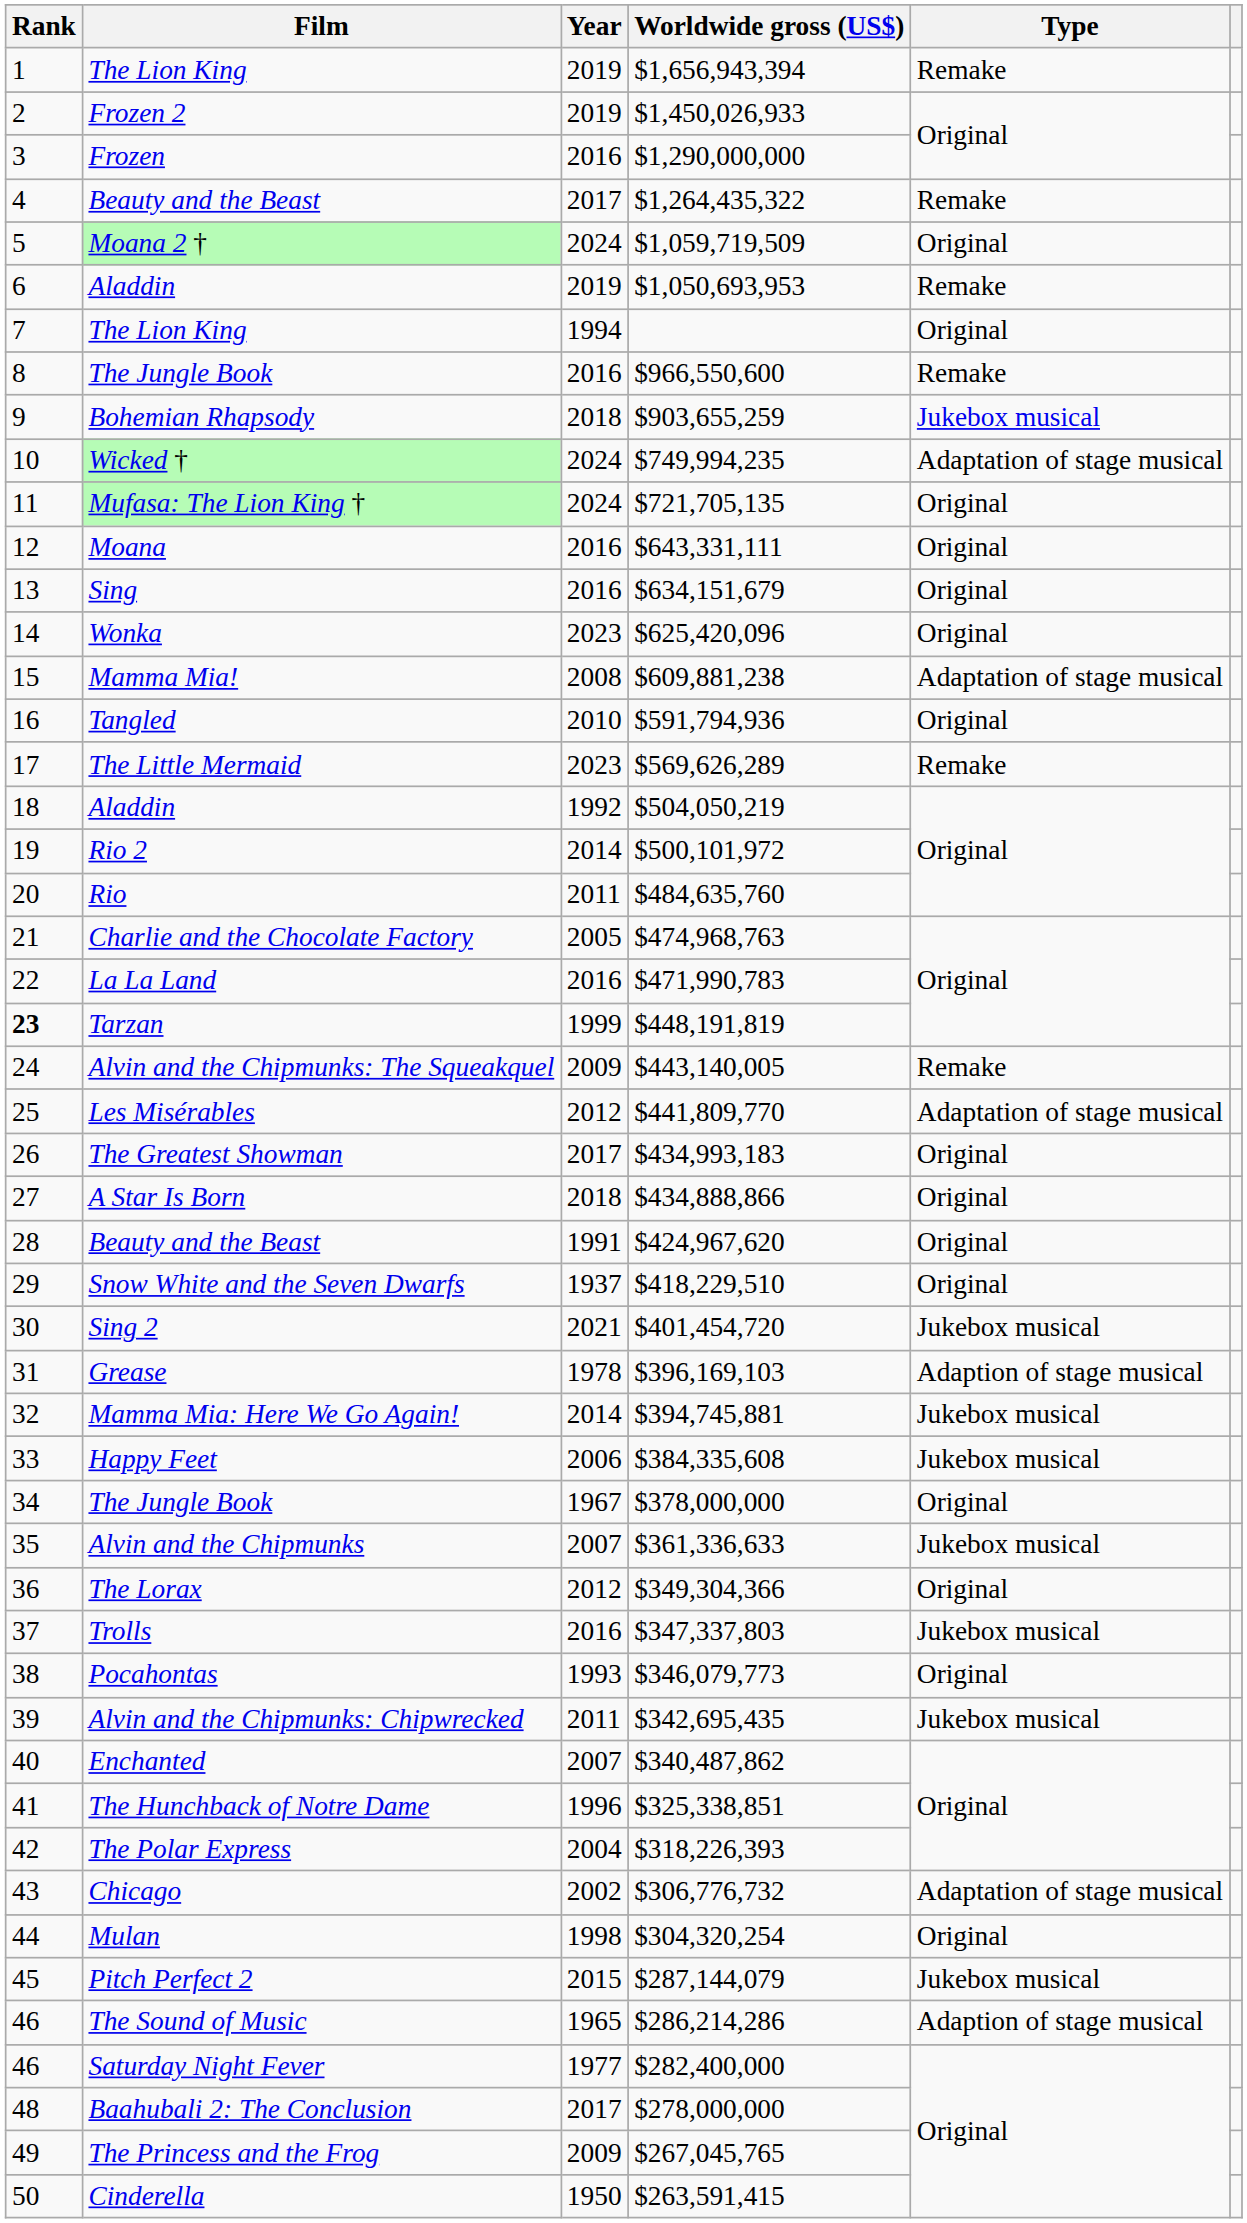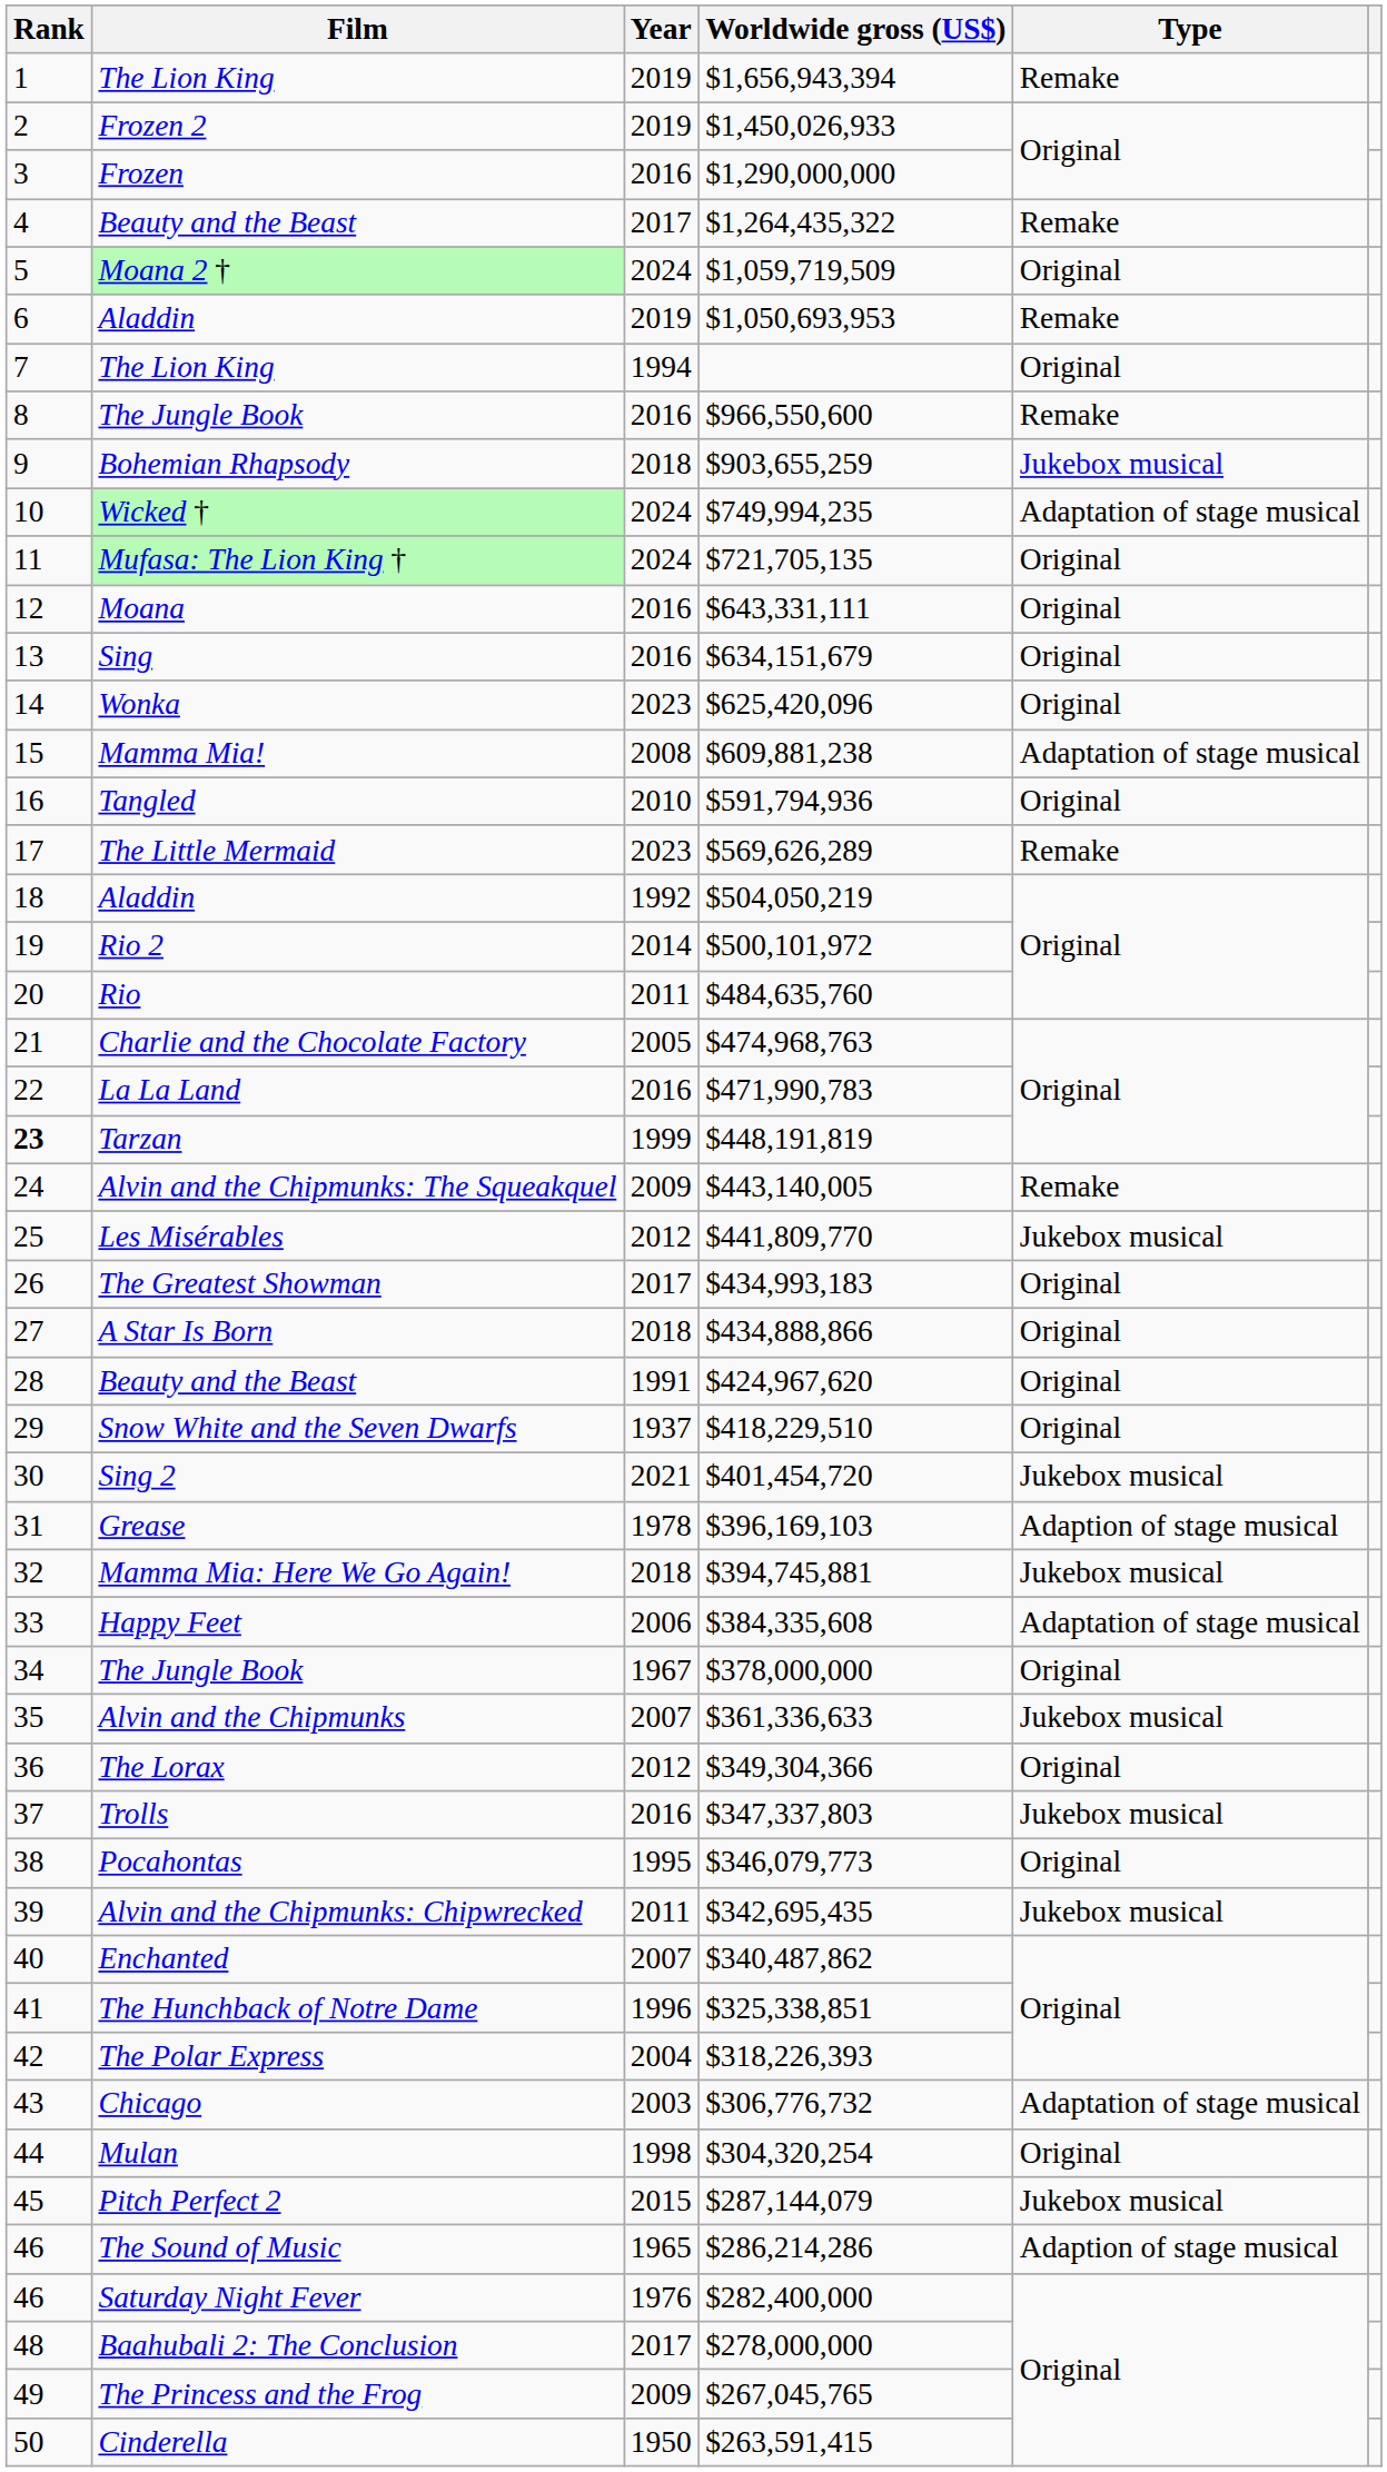 <table class="wikitable sortable" style="margin:auto; margin:auto;">
 <tr>
 <th>Rank</th>
 <th>Film</th>
 <th>Year</th>
 <th>Worldwide gross (<a href='#'>US$</a>)</th>
 <th>Type</th>
 <th></th>
 </tr>
 <tr>
 <td>1</td>
 <td><em><a href='#'>The Lion King</a></em></td>
 <td>2019</td>
 <td>$1,656,943,394</td>
 <td>Remake </td>
 <td></td>
 </tr>
 <tr>
 <td>2</td>
 <td><em><a href='#'>Frozen 2</a></em></td>
 <td>2019</td>
 <td>$1,450,026,933</td>
 <td scope="row" rowspan="2">Original</td>
 <td></td>
 </tr>
 <tr>
 <td>3</td>
 <td><em><a href='#'>Frozen</a></em></td>
 <td>2016</td>
 <td>$1,290,000,000</td>
 <td></td>
 </tr>
 <tr>
 <td>4</td>
 <td><em><a href='#'>Beauty and the Beast</a></em></td>
 <td>2017</td>
 <td>$1,264,435,322</td>
 <td>Remake</td>
 <td></td>
 </tr>
 <tr>
 <td>5</td>
 <td style="background:#b6fcb6;"><em><a href='#'>Moana 2</a></em> †</td>
 <td>2024</td>
 <td>$1,059,719,509</td>
 <td>Original</td>
 <td></td>
 </tr>
 <tr>
 <td>6</td>
 <td><em><a href='#'>Aladdin</a></em></td>
 <td>2019</td>
 <td>$1,050,693,953</td>
 <td>Remake</td>
 <td></td>
 </tr>
 <tr>
 <td>7</td>
 <td><em><a href='#'>The Lion King</a></em></td>
 <td>1994</td>
 <td></td>
 <td>Original</td>
 <td></td>
 </tr>
 <tr>
 <td>8</td>
 <td><em><a href='#'>The Jungle Book</a></em></td>
 <td>2016</td>
 <td>$966,550,600</td>
 <td>Remake</td>
 <td></td>
 </tr>
 <tr>
 <td>9</td>
 <td><em><a href='#'>Bohemian Rhapsody</a></em></td>
 <td>2018</td>
 <td>$903,655,259</td>
 <td><a href='#'>Jukebox musical</a></td>
 <td></td>
 </tr>
 <tr>
 <td>10</td>
 <td style="background:#b6fcb6;"><em><a href='#'>Wicked</a></em> †</td>
 <td>2024</td>
 <td>$749,994,235</td>
 <td>Adaptation of stage musical</td>
 <td></td>
 </tr>
 <tr>
 <td>11</td>
 <td style="background:#b6fcb6;"><em><a href='#'>Mufasa: The Lion King</a></em> †</td>
 <td>2024</td>
 <td>$721,705,135</td>
 <td>Original</td>
 <td></td>
 </tr>
 <tr>
 <td>12</td>
 <td><em><a href='#'>Moana</a></em></td>
 <td>2016</td>
 <td>$643,331,111</td>
 <td>Original</td>
 <td></td>
 </tr>
 <tr>
 <td>13</td>
 <td><em><a href='#'>Sing</a></em></td>
 <td>2016</td>
 <td>$634,151,679</td>
 <td>Original</td>
 <td></td>
 </tr>
 <tr>
 <td>14</td>
 <td><em><a href='#'>Wonka</a></em></td>
 <td>2023</td>
 <td>$625,420,096</td>
 <td rowspan="1">Original</td>
 <td></td>
 </tr>
 <tr>
 <td>15</td>
 <td><em><a href='#'>Mamma Mia!</a></em></td>
 <td>2008</td>
 <td>$609,881,238</td>
 <td>Adaptation of stage musical</td>
 <td></td>
 </tr>
 <tr>
 <td>16</td>
 <td><em><a href='#'>Tangled</a></em></td>
 <td>2010</td>
 <td>$591,794,936</td>
 <td>Original</td>
 <td></td>
 </tr>
 <tr>
 <td>17</td>
 <td><em><a href='#'>The Little Mermaid</a></em></td>
 <td>2023</td>
 <td>$569,626,289</td>
 <td>Remake</td>
 <td></td>
 </tr>
 <tr>
 <td>18</td>
 <td><em><a href='#'>Aladdin</a></em></td>
 <td>1992</td>
 <td>$504,050,219</td>
 <td rowspan="3">Original</td>
 <td></td>
 </tr>
 <tr>
 <td>19</td>
 <td><em><a href='#'>Rio 2</a></em></td>
 <td>2014</td>
 <td>$500,101,972</td>
 <td></td>
 </tr>
 <tr>
 <td>20</td>
 <td><em><a href='#'>Rio</a></em></td>
 <td>2011</td>
 <td>$484,635,760</td>
 <td></td>
 </tr>
 <tr>
 <td>21</td>
 <td><em><a href='#'>Charlie and the Chocolate Factory</a></em></td>
 <td>2005</td>
 <td>$474,968,763</td>
 <td rowspan="3">Original</td>
 <td></td>
 </tr>
 <tr>
 <td>22</td>
 <td><em><a href='#'>La La Land</a></em></td>
 <td>2016</td>
 <td>$471,990,783</td>
 <td></td>
 </tr>
 <tr>
 <td><strong>23</strong></td>
 <td><em><a href='#'>Tarzan</a></em></td>
 <td>1999</td>
 <td>$448,191,819</td>
 <td></td>
 </tr>
 <tr>
 <td>24</td>
 <td><em><a href='#'>Alvin and the Chipmunks: The Squeakquel</a></em></td>
 <td>2009</td>
 <td>$443,140,005</td>
 <td>Remake</td>
 <td></td>
 </tr>
 <tr>
 <td>25</td>
 <td><em><a href='#'>Les Misérables</a></em></td>
 <td>2012</td>
 <td>$441,809,770</td>
-<td>Adaptation of stage musical </td>
+<td>Jukebox musical</td>
 <td></td>
 </tr>
 <tr>
 <td>26</td>
 <td><em><a href='#'>The Greatest Showman</a></em></td>
 <td>2017</td>
 <td>$434,993,183</td>
 <td>Original</td>
 <td></td>
 </tr>
 <tr>
 <td>27</td>
 <td><em><a href='#'>A Star Is Born</a></em></td>
 <td>2018</td>
 <td>$434,888,866</td>
 <td>Original</td>
 <td></td>
 </tr>
 <tr>
 <td>28</td>
 <td><em><a href='#'>Beauty and the Beast</a></em></td>
 <td>1991</td>
 <td>$424,967,620</td>
 <td>Original</td>
 <td></td>
 </tr>
 <tr>
 <td>29</td>
 <td><em><a href='#'>Snow White and the Seven Dwarfs</a></em></td>
 <td>1937</td>
 <td>$418,229,510</td>
 <td>Original</td>
 <td></td>
 </tr>
 <tr>
 <td>30</td>
 <td><em><a href='#'>Sing 2</a></em></td>
 <td>2021</td>
 <td>$401,454,720</td>
 <td>Jukebox musical</td>
 <td></td>
 </tr>
 <tr>
 <td>31</td>
 <td><a href='#'><em>Grease</em></a></td>
 <td>1978</td>
 <td>$396,169,103</td>
 <td>Adaption of stage musical</td>
 <td></td>
 </tr>
 <tr>
 <td>32</td>
 <td><em><a href='#'>Mamma Mia: Here We Go Again!</a></em></td>
-<td>2014</td>
+<td>2018</td>
 <td>$394,745,881</td>
 <td>Jukebox musical</td>
 <td></td>
 </tr>
 <tr>
 <td>33</td>
 <td><em><a href='#'>Happy Feet</a></em></td>
 <td>2006</td>
 <td>$384,335,608</td>
-<td>Jukebox musical</td>
+<td>Adaptation of stage musical </td>
 <td></td>
 </tr>
 <tr>
 <td>34</td>
 <td><em><a href='#'>The Jungle Book</a></em></td>
 <td>1967</td>
 <td>$378,000,000</td>
 <td>Original</td>
 <td></td>
 </tr>
 <tr>
 <td>35</td>
 <td><em><a href='#'>Alvin and the Chipmunks</a></em></td>
 <td>2007</td>
 <td>$361,336,633</td>
 <td>Jukebox musical</td>
 <td></td>
 </tr>
 <tr>
 <td>36</td>
 <td><em><a href='#'>The Lorax</a></em></td>
 <td>2012</td>
 <td>$349,304,366</td>
 <td>Original</td>
 <td></td>
 </tr>
 <tr>
 <td>37</td>
 <td><em><a href='#'>Trolls</a></em></td>
 <td>2016</td>
 <td>$347,337,803</td>
 <td>Jukebox musical</td>
 <td></td>
 </tr>
 <tr>
 <td>38</td>
 <td><em><a href='#'>Pocahontas</a></em></td>
-<td>1993</td>
+<td>1995</td>
 <td>$346,079,773</td>
 <td>Original</td>
 <td></td>
 </tr>
 <tr>
 <td>39</td>
 <td><em><a href='#'>Alvin and the Chipmunks: Chipwrecked</a></em></td>
 <td>2011</td>
 <td>$342,695,435</td>
 <td>Jukebox musical</td>
 <td></td>
 </tr>
 <tr>
 <td>40</td>
 <td><em><a href='#'>Enchanted</a></em></td>
 <td>2007</td>
 <td>$340,487,862</td>
 <td scope="row" rowspan="3">Original</td>
 <td></td>
 </tr>
 <tr>
 <td>41</td>
 <td><em><a href='#'>The Hunchback of Notre Dame</a></em></td>
 <td>1996</td>
 <td>$325,338,851</td>
 <td></td>
 </tr>
 <tr>
 <td>42</td>
 <td><em><a href='#'>The Polar Express</a></em></td>
 <td>2004</td>
 <td>$318,226,393</td>
 <td></td>
 </tr>
 <tr>
 <td>43</td>
 <td><em><a href='#'>Chicago</a></em></td>
-<td>2002</td>
+<td>2003</td>
 <td>$306,776,732</td>
 <td>Adaptation of stage musical</td>
 <td></td>
 </tr>
 <tr>
 <td>44</td>
 <td><em><a href='#'>Mulan</a></em></td>
 <td>1998</td>
 <td>$304,320,254</td>
 <td>Original</td>
 <td></td>
 </tr>
 <tr>
 <td>45</td>
 <td><em><a href='#'>Pitch Perfect 2</a></em></td>
 <td>2015</td>
 <td>$287,144,079</td>
 <td>Jukebox musical</td>
 <td></td>
 </tr>
 <tr>
 <td>46</td>
 <td><em><a href='#'>The Sound of Music</a></em></td>
 <td>1965</td>
 <td>$286,214,286</td>
 <td>Adaption of stage musical</td>
 <td></td>
 </tr>
 <tr>
 <td>46</td>
 <td><em><a href='#'>Saturday Night Fever</a></em></td>
-<td>1977</td>
+<td>1976</td>
 <td>$282,400,000</td>
 <td scope="row" rowspan="7">Original</td>
 <td></td>
 </tr>
 <tr>
 <td>48</td>
 <td><em><a href='#'>Baahubali 2: The Conclusion</a></em></td>
 <td>2017</td>
 <td>$278,000,000</td>
 <td></td>
 </tr>
 <tr>
 <td>49</td>
 <td><em><a href='#'>The Princess and the Frog</a></em></td>
 <td>2009</td>
 <td>$267,045,765</td>
 <td></td>
 </tr>
 <tr>
 <td>50</td>
 <td><em><a href='#'>Cinderella</a></em></td>
 <td>1950</td>
 <td>$263,591,415</td>
 <td></td>
 </tr>
 </table>
